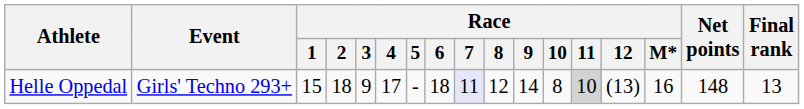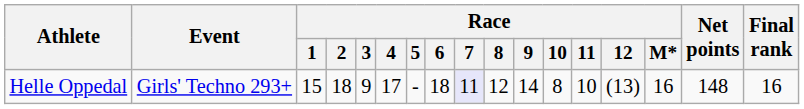 <table class="wikitable" style="text-align:center;font-size:90%">
 <tr>
 <th rowspan=2>Athlete</th>
 <th rowspan=2>Event</th>
 <th colspan=13>Race</th>
 <th rowspan=2>Net<br>points</th>
 <th rowspan=2>Final <br>rank</th>
 </tr>
 <tr style="font-size:95%">
 <th>1</th>
 <th>2</th>
 <th>3</th>
 <th>4</th>
 <th>5</th>
 <th>6</th>
 <th>7</th>
 <th>8</th>
 <th>9</th>
 <th>10</th>
 <th>11</th>
 <th>12</th>
 <th>M*</th>
 </tr>
 <tr>
 <td align=left><a href='#'>Helle Oppedal</a></td>
 <td align=left><a href='#'>Girls' Techno 293+</a></td>
 <td>15</td>
 <td>18</td>
 <td>9</td>
 <td>17</td>
 <td>-</td>
 <td>18</td>
 <td style="background: lavender;">11</td>
 <td>12</td>
 <td>14</td>
 <td>8</td>
-<td style="background: lightgrey;">10</td>
+<td>10</td>
 <td>(13)</td>
 <td>16</td>
 <td>148</td>
-<td>13</td>
+<td>16</td>
 </tr>
 </table>
